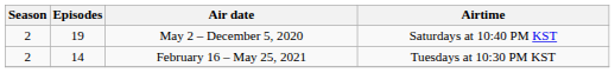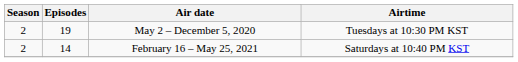 <table class="wikitable" style = "text-align:center" "font-size: 90%;">
 <tr>
 <th>Season</th>
 <th>Episodes</th>
 <th width=300>Air date</th>
 <th width=300>Airtime</th>
 </tr>
 <tr>
 <td>2</td>
 <td>19</td>
 <td>May 2 – December 5, 2020</td>
-<td>Saturdays at 10:40 PM <a href='#'>KST</a></td>
+<td>Tuesdays at 10:30 PM KST</td>
 </tr>
 <tr>
 <td>2</td>
 <td>14</td>
 <td>February 16 – May 25, 2021</td>
-<td>Tuesdays at 10:30 PM KST</td>
+<td>Saturdays at 10:40 PM <a href='#'>KST</a></td>
 </tr>
 <tr>
 </tr>
 </table>
